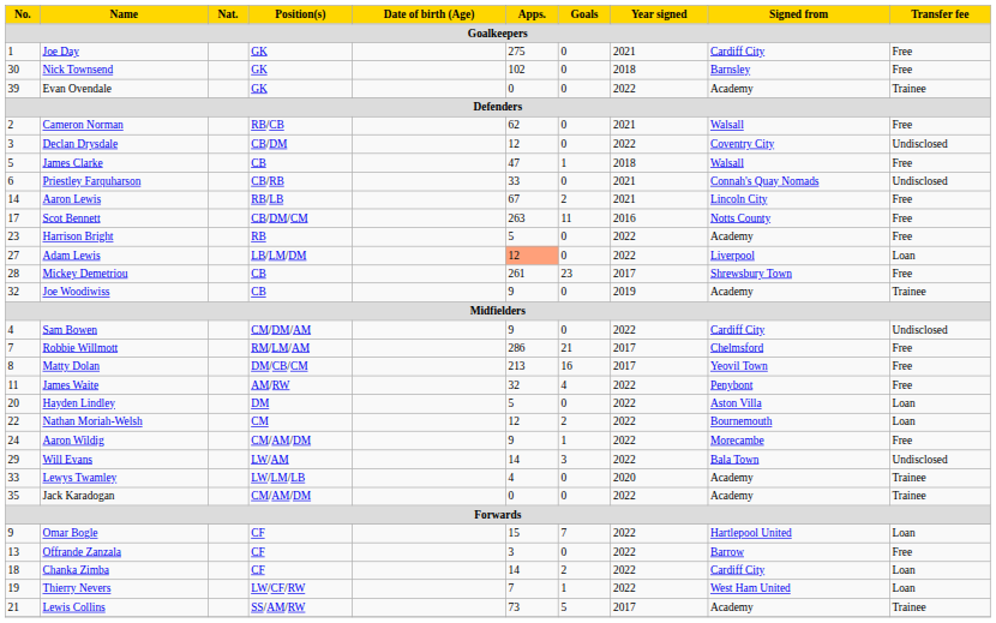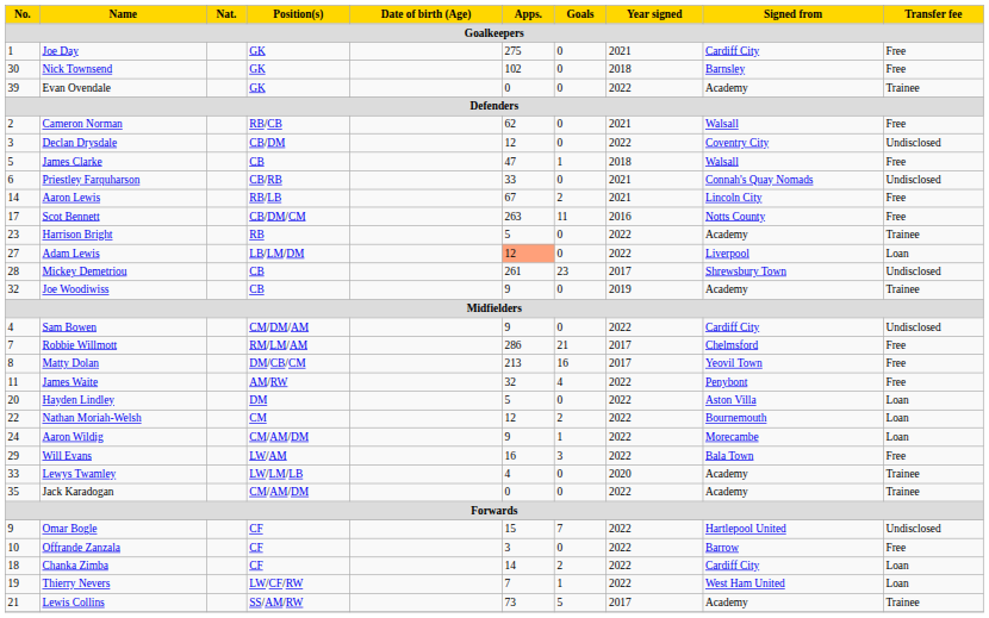 <table class="wikitable" style="font-size:90%;width:100%">
 <tr>
 <th style="background:#FFD700;color:black">No.</th>
 <th style="background:#FFD700;color:black">Name</th>
 <th style="background:#FFD700;color:black">Nat.</th>
 <th style="background:#FFD700;color:black">Position(s)</th>
 <th style="background:#FFD700;color:black">Date of birth (Age)</th>
 <th style="background:#FFD700;color:black">Apps.</th>
 <th style="background:#FFD700;color:black">Goals</th>
 <th style="background:#FFD700;color:black">Year signed</th>
 <th style="background:#FFD700;color:black">Signed from</th>
 <th style="background:#FFD700;color:black">Transfer fee</th>
 </tr>
 <tr>
 <th colspan=11 style="background:#dcdcdc">Goalkeepers</th>
 </tr>
 <tr>
 <td>1</td>
 <td><a href='#'>Joe Day</a></td>
 <td></td>
 <td><a href='#'>GK</a></td>
 <td></td>
 <td>275</td>
 <td>0</td>
 <td>2021</td>
 <td> <a href='#'>Cardiff City</a></td>
 <td>Free</td>
 </tr>
 <tr>
 <td>30</td>
 <td><a href='#'>Nick Townsend</a></td>
 <td></td>
 <td><a href='#'>GK</a></td>
 <td></td>
 <td>102</td>
 <td>0</td>
 <td>2018</td>
 <td> <a href='#'>Barnsley</a></td>
 <td>Free</td>
 </tr>
 <tr>
 <td>39</td>
 <td>Evan Ovendale</td>
 <td></td>
 <td><a href='#'>GK</a></td>
 <td></td>
 <td>0</td>
 <td>0</td>
 <td>2022</td>
 <td>Academy</td>
 <td>Trainee</td>
 </tr>
 <tr>
 <th colspan=11 style="background:#dcdcdc">Defenders</th>
 </tr>
 <tr>
 <td>2</td>
 <td><a href='#'>Cameron Norman</a></td>
 <td></td>
 <td><a href='#'>RB</a>/<a href='#'>CB</a></td>
 <td></td>
 <td>62</td>
 <td>0</td>
 <td>2021</td>
 <td> <a href='#'>Walsall</a></td>
 <td>Free</td>
 </tr>
 <tr>
 <td>3</td>
 <td><a href='#'>Declan Drysdale</a></td>
 <td></td>
 <td><a href='#'>CB</a>/<a href='#'>DM</a></td>
 <td></td>
 <td>12</td>
 <td>0</td>
 <td>2022</td>
 <td> <a href='#'>Coventry City</a></td>
 <td>Undisclosed</td>
 </tr>
 <tr>
 <td>5</td>
 <td><a href='#'>James Clarke</a></td>
 <td></td>
 <td><a href='#'>CB</a></td>
 <td></td>
 <td>47</td>
 <td>1</td>
 <td>2018</td>
 <td> <a href='#'>Walsall</a></td>
 <td>Free</td>
 </tr>
 <tr>
 <td>6</td>
 <td><a href='#'>Priestley Farquharson</a></td>
 <td></td>
 <td><a href='#'>CB</a>/<a href='#'>RB</a></td>
 <td></td>
 <td>33</td>
 <td>0</td>
 <td>2021</td>
 <td> <a href='#'>Connah's Quay Nomads</a></td>
 <td>Undisclosed</td>
 </tr>
 <tr>
 <td>14</td>
 <td><a href='#'>Aaron Lewis</a></td>
 <td></td>
 <td><a href='#'>RB</a>/<a href='#'>LB</a></td>
 <td></td>
 <td>67</td>
 <td>2</td>
 <td>2021</td>
 <td> <a href='#'>Lincoln City</a></td>
 <td>Free</td>
 </tr>
 <tr>
 <td>17</td>
 <td><a href='#'>Scot Bennett</a></td>
 <td></td>
 <td><a href='#'>CB</a>/<a href='#'>DM</a>/<a href='#'>CM</a></td>
 <td></td>
 <td>263</td>
 <td>11</td>
 <td>2016</td>
 <td> <a href='#'>Notts County</a></td>
 <td>Free</td>
 </tr>
 <tr>
 <td>23</td>
 <td><a href='#'>Harrison Bright</a></td>
 <td></td>
 <td><a href='#'>RB</a></td>
 <td></td>
 <td>5</td>
 <td>0</td>
 <td>2022</td>
 <td>Academy</td>
-<td>Free</td>
+<td>Trainee</td>
 </tr>
 <tr>
 <td>27</td>
 <td><a href='#'>Adam Lewis</a></td>
 <td></td>
 <td><a href='#'>LB</a>/<a href='#'>LM</a>/<a href='#'>DM</a></td>
 <td></td>
 <td style="background: lightsalmon;">12</td>
 <td>0</td>
 <td>2022</td>
 <td> <a href='#'>Liverpool</a></td>
 <td>Loan</td>
 </tr>
 <tr>
 <td>28</td>
 <td><a href='#'>Mickey Demetriou</a></td>
 <td></td>
 <td><a href='#'>CB</a></td>
 <td></td>
 <td>261</td>
 <td>23</td>
 <td>2017</td>
 <td> <a href='#'>Shrewsbury Town</a></td>
-<td>Free</td>
+<td>Undisclosed</td>
 </tr>
 <tr>
 <td>32</td>
 <td><a href='#'>Joe Woodiwiss</a></td>
 <td></td>
 <td><a href='#'>CB</a></td>
 <td></td>
 <td>9</td>
 <td>0</td>
 <td>2019</td>
 <td>Academy</td>
 <td>Trainee</td>
 </tr>
 <tr>
 <th colspan=11 style="background:#dcdcdc">Midfielders</th>
 </tr>
 <tr>
 <td>4</td>
 <td><a href='#'>Sam Bowen</a></td>
 <td></td>
 <td><a href='#'>CM</a>/<a href='#'>DM</a>/<a href='#'>AM</a></td>
 <td></td>
 <td>9</td>
 <td>0</td>
 <td>2022</td>
 <td> <a href='#'>Cardiff City</a></td>
 <td>Undisclosed</td>
 </tr>
 <tr>
 <td>7</td>
 <td><a href='#'>Robbie Willmott</a></td>
 <td></td>
 <td><a href='#'>RM</a>/<a href='#'>LM</a>/<a href='#'>AM</a></td>
 <td></td>
 <td>286</td>
 <td>21</td>
 <td>2017</td>
 <td> <a href='#'>Chelmsford</a></td>
 <td>Free</td>
 </tr>
 <tr>
 <td>8</td>
 <td><a href='#'>Matty Dolan</a></td>
 <td></td>
 <td><a href='#'>DM</a>/<a href='#'>CB</a>/<a href='#'>CM</a></td>
 <td></td>
 <td>213</td>
 <td>16</td>
 <td>2017</td>
 <td> <a href='#'>Yeovil Town</a></td>
 <td>Free</td>
 </tr>
 <tr>
 <td>11</td>
 <td><a href='#'>James Waite</a></td>
 <td></td>
 <td><a href='#'>AM</a>/<a href='#'>RW</a></td>
 <td></td>
 <td>32</td>
 <td>4</td>
 <td>2022</td>
 <td> <a href='#'>Penybont</a></td>
 <td>Free</td>
 </tr>
 <tr>
 <td>20</td>
 <td><a href='#'>Hayden Lindley</a></td>
 <td></td>
 <td><a href='#'>DM</a></td>
 <td></td>
 <td>5</td>
 <td>0</td>
 <td>2022</td>
 <td> <a href='#'>Aston Villa</a></td>
 <td>Loan</td>
 </tr>
 <tr>
 <td>22</td>
 <td><a href='#'>Nathan Moriah-Welsh</a></td>
 <td></td>
 <td><a href='#'>CM</a></td>
 <td></td>
 <td>12</td>
 <td>2</td>
 <td>2022</td>
 <td> <a href='#'>Bournemouth</a></td>
 <td>Loan</td>
 </tr>
 <tr>
 <td>24</td>
 <td><a href='#'>Aaron Wildig</a></td>
 <td></td>
 <td><a href='#'>CM</a>/<a href='#'>AM</a>/<a href='#'>DM</a></td>
 <td></td>
 <td>9</td>
 <td>1</td>
 <td>2022</td>
 <td> <a href='#'>Morecambe</a></td>
-<td>Free</td>
+<td>Loan</td>
 </tr>
 <tr>
 <td>29</td>
 <td><a href='#'>Will Evans</a></td>
 <td></td>
 <td><a href='#'>LW</a>/<a href='#'>AM</a></td>
 <td></td>
-<td>14</td>
+<td>16</td>
 <td>3</td>
 <td>2022</td>
 <td> <a href='#'>Bala Town</a></td>
-<td>Undisclosed</td>
+<td>Free</td>
 </tr>
 <tr>
 <td>33</td>
 <td><a href='#'>Lewys Twamley</a></td>
 <td></td>
 <td><a href='#'>LW</a>/<a href='#'>LM</a>/<a href='#'>LB</a></td>
 <td></td>
 <td>4</td>
 <td>0</td>
 <td>2020</td>
 <td>Academy</td>
 <td>Trainee</td>
 </tr>
 <tr>
 <td>35</td>
 <td>Jack Karadogan</td>
 <td></td>
 <td><a href='#'>CM</a>/<a href='#'>AM</a>/<a href='#'>DM</a></td>
 <td></td>
 <td>0</td>
 <td>0</td>
 <td>2022</td>
 <td>Academy</td>
 <td>Trainee</td>
 </tr>
 <tr>
 <th colspan=11 style="background:#dcdcdc">Forwards</th>
 </tr>
 <tr>
 <td>9</td>
 <td><a href='#'>Omar Bogle</a></td>
 <td></td>
 <td><a href='#'>CF</a></td>
 <td></td>
 <td>15</td>
 <td>7</td>
 <td>2022</td>
 <td> <a href='#'>Hartlepool United</a></td>
-<td>Loan</td>
+<td>Undisclosed</td>
 </tr>
 <tr>
-<td>13</td>
+<td>10</td>
 <td><a href='#'>Offrande Zanzala</a></td>
 <td></td>
 <td><a href='#'>CF</a></td>
 <td></td>
 <td>3</td>
 <td>0</td>
 <td>2022</td>
 <td> <a href='#'>Barrow</a></td>
 <td>Free</td>
 </tr>
 <tr>
 <td>18</td>
 <td><a href='#'>Chanka Zimba</a></td>
 <td></td>
 <td><a href='#'>CF</a></td>
 <td></td>
 <td>14</td>
 <td>2</td>
 <td>2022</td>
 <td> <a href='#'>Cardiff City</a></td>
 <td>Loan</td>
 </tr>
 <tr>
 <td>19</td>
 <td><a href='#'>Thierry Nevers</a></td>
 <td></td>
 <td><a href='#'>LW</a>/<a href='#'>CF</a>/<a href='#'>RW</a></td>
 <td></td>
 <td>7</td>
 <td>1</td>
 <td>2022</td>
 <td> <a href='#'>West Ham United</a></td>
 <td>Loan</td>
 </tr>
 <tr>
 <td>21</td>
 <td><a href='#'>Lewis Collins</a></td>
 <td></td>
 <td><a href='#'>SS</a>/<a href='#'>AM</a>/<a href='#'>RW</a></td>
 <td></td>
 <td>73</td>
 <td>5</td>
 <td>2017</td>
 <td>Academy</td>
 <td>Trainee</td>
 </tr>
 <tr>
 </tr>
 </table>
